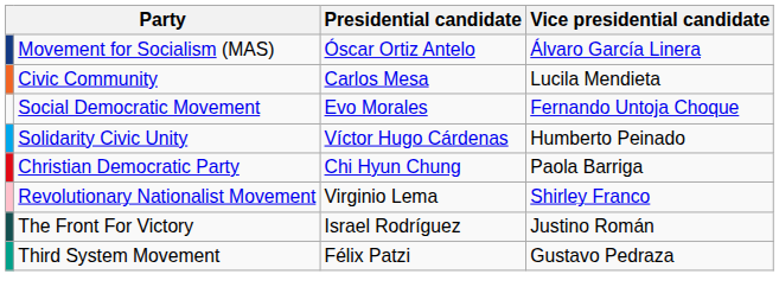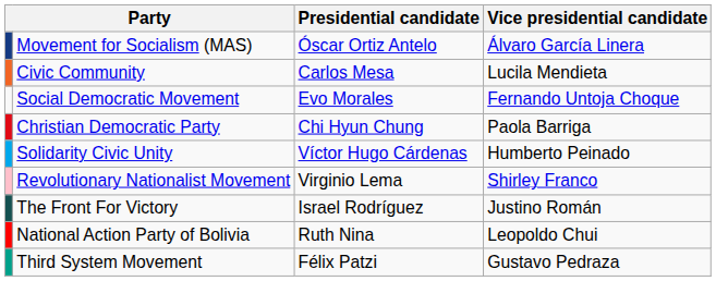 <table class=wikitable>
 <tr>
 <th colspan=2>Party</th>
 <th>Presidential candidate</th>
 <th>Vice presidential candidate</th>
 </tr>
 <tr>
 <td style="background:#143a83;"></td>
 <td><a href='#'>Movement for Socialism</a> (MAS)</td>
 <td><a href='#'>Óscar Ortiz Antelo</a></td>
 <td><a href='#'>Álvaro García Linera</a></td>
 </tr>
 <tr>
 <td style="background:#F26524;"></td>
 <td><a href='#'>Civic Community</a></td>
 <td><a href='#'>Carlos Mesa</a></td>
 <td>Lucila Mendieta</td>
 </tr>
 <tr>
 <td bgcolor=></td>
 <td><a href='#'>Social Democratic Movement</a></td>
 <td><a href='#'>Evo Morales</a></td>
 <td><a href='#'>Fernando Untoja Choque</a></td>
 </tr>
 <tr>
+<td style="background:#E10915;"></td>
+<td><a href='#'>Christian Democratic Party</a></td>
+<td><a href='#'>Chi Hyun Chung</a></td>
+<td>Paola Barriga</td>
+</tr>
+<tr>
 <td style="background:#00a8ec;"></td>
 <td><a href='#'>Solidarity Civic Unity</a></td>
 <td><a href='#'>Víctor Hugo Cárdenas</a></td>
 <td>Humberto Peinado</td>
-</tr>
-<tr>
-<td style="background:#E10915;"></td>
-<td><a href='#'>Christian Democratic Party</a></td>
-<td><a href='#'>Chi Hyun Chung</a></td>
-<td>Paola Barriga</td>
 </tr>
 <tr>
 <td style="background:pink;"></td>
 <td><a href='#'>Revolutionary Nationalist Movement</a></td>
 <td>Virginio Lema</td>
 <td><a href='#'>Shirley Franco</a></td>
 </tr>
 <tr>
 <td style="background:#145050;"></td>
 <td>The Front For Victory</td>
 <td>Israel Rodríguez</td>
 <td>Justino Román</td>
 </tr>
 <tr>
+<td style="background:red;"></td>
+<td>National Action Party of Bolivia</td>
+<td>Ruth Nina</td>
+<td>Leopoldo Chui</td>
+</tr>
+<tr>
 <td style="background:#00a18a;"></td>
 <td>Third System Movement</td>
 <td>Félix Patzi</td>
 <td>Gustavo Pedraza</td>
 </tr>
 </table>
